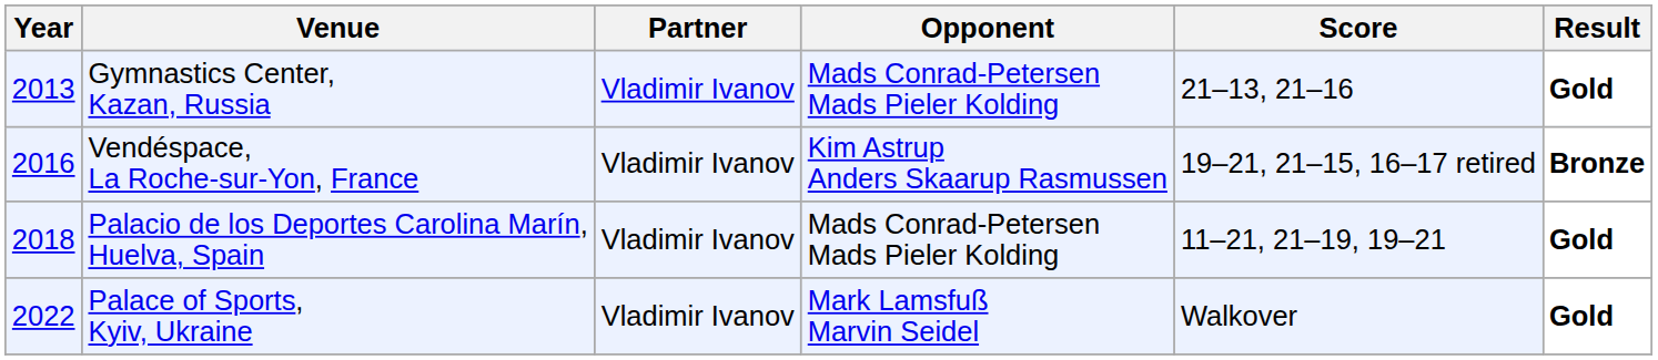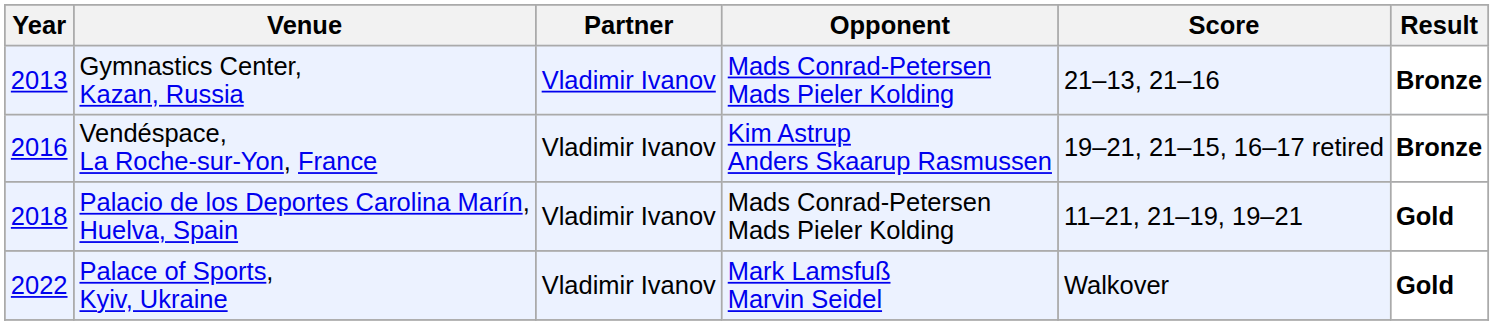 <table class="sortable wikitable" style="font-size: 90%;">
 <tr>
 <th>Year</th>
 <th>Venue</th>
 <th>Partner</th>
 <th>Opponent</th>
 <th>Score</th>
 <th>Result</th>
 </tr>
 <tr style="background:#ECF2FF">
 <td align="center"><a href='#'>2013</a></td>
 <td align="left">Gymnastics Center,<br><a href='#'>Kazan, Russia</a></td>
 <td align="left"> <a href='#'>Vladimir Ivanov</a></td>
 <td align="left"> <a href='#'>Mads Conrad-Petersen</a> <br>  <a href='#'>Mads Pieler Kolding</a></td>
 <td align="left">21–13, 21–16</td>
-<td style="text-align:left; background:white"> <strong>Gold</strong></td>
+<td style="text-align:left; background:white"> <strong>Bronze</strong></td>
 </tr>
 <tr style="background:#ECF2FF">
 <td align="center"><a href='#'>2016</a></td>
 <td align="left">Vendéspace,<br><a href='#'>La Roche-sur-Yon</a>, <a href='#'>France</a></td>
 <td align="left"> Vladimir Ivanov</td>
 <td align="left"> <a href='#'>Kim Astrup</a> <br>  <a href='#'>Anders Skaarup Rasmussen</a></td>
 <td align="left">19–21, 21–15, 16–17 retired</td>
 <td style="text-align:left; background:white"> <strong>Bronze</strong></td>
 </tr>
 <tr style="background:#ECF2FF">
 <td align="center"><a href='#'>2018</a></td>
 <td align="left"><a href='#'>Palacio de los Deportes Carolina Marín</a>,<br><a href='#'>Huelva, Spain</a></td>
 <td align="left"> Vladimir Ivanov</td>
 <td align="left"> Mads Conrad-Petersen <br>  Mads Pieler Kolding</td>
 <td align="left">11–21, 21–19, 19–21</td>
 <td style="text-align:left; background:white"> <strong>Gold</strong></td>
 </tr>
 <tr style="background:#ECF2FF">
 <td align="center"><a href='#'>2022</a></td>
 <td align="left"><a href='#'>Palace of Sports</a>,<br><a href='#'>Kyiv, Ukraine</a></td>
 <td align="left"> Vladimir Ivanov</td>
 <td align="left"> <a href='#'>Mark Lamsfuß</a><br> <a href='#'>Marvin Seidel</a></td>
 <td align="left">Walkover</td>
 <td style="text-align:left; background:white"> <strong>Gold</strong></td>
 </tr>
 </table>
